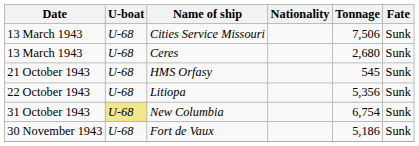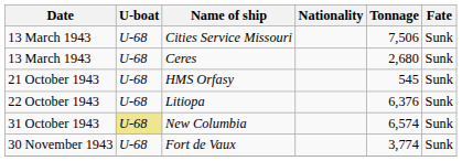 <table class="wikitable sortable">
 <tr>
 <th>Date</th>
 <th>U-boat</th>
 <th>Name of ship</th>
 <th>Nationality</th>
 <th>Tonnage</th>
 <th>Fate</th>
 </tr>
 <tr>
 <td>13 March 1943</td>
 <td><em>U-68</em></td>
 <td><em>Cities Service Missouri</em></td>
 <td></td>
 <td align="right">7,506</td>
 <td>Sunk</td>
 </tr>
 <tr>
 <td>13 March 1943</td>
 <td><em>U-68</em></td>
 <td><em>Ceres</em></td>
 <td></td>
 <td align="right">2,680</td>
 <td>Sunk</td>
 </tr>
 <tr>
 <td>21 October 1943</td>
 <td><em>U-68</em></td>
 <td><em>HMS Orfasy</em></td>
 <td></td>
 <td align="right">545</td>
 <td>Sunk</td>
 </tr>
 <tr>
 <td>22 October 1943</td>
 <td><em>U-68</em></td>
 <td><em>Litiopa</em></td>
 <td></td>
-<td align="right">5,356</td>
+<td align="right">6,376</td>
 <td>Sunk</td>
 </tr>
 <tr>
 <td>31 October 1943</td>
 <td style="background: khaki;"><em>U-68</em></td>
 <td><em>New Columbia</em></td>
 <td></td>
-<td align="right">6,754</td>
+<td align="right">6,574</td>
 <td>Sunk</td>
 </tr>
 <tr>
 <td>30 November 1943</td>
 <td><em>U-68</em></td>
 <td><em>Fort de Vaux</em></td>
 <td></td>
-<td align="right">5,186</td>
+<td align="right">3,774</td>
 <td>Sunk</td>
 </tr>
 <tr>
 </tr>
 </table>
